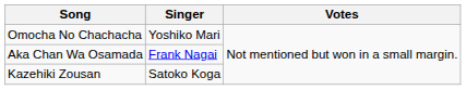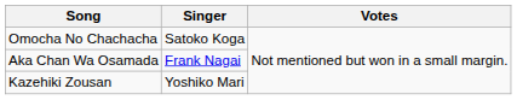 <table class="wikitable">
 <tr>
 <th>Song</th>
 <th>Singer</th>
 <th>Votes</th>
 </tr>
 <tr>
 <td>Omocha No Chachacha</td>
-<td>Yoshiko Mari</td>
+<td>Satoko Koga</td>
 <td rowspan=3>Not mentioned but won in a small margin.</td>
 </tr>
 <tr>
 <td>Aka Chan Wa Osamada</td>
 <td><a href='#'>Frank Nagai</a></td>
 </tr>
 <tr>
 <td>Kazehiki Zousan</td>
-<td>Satoko Koga</td>
+<td>Yoshiko Mari</td>
 </tr>
 </table>
